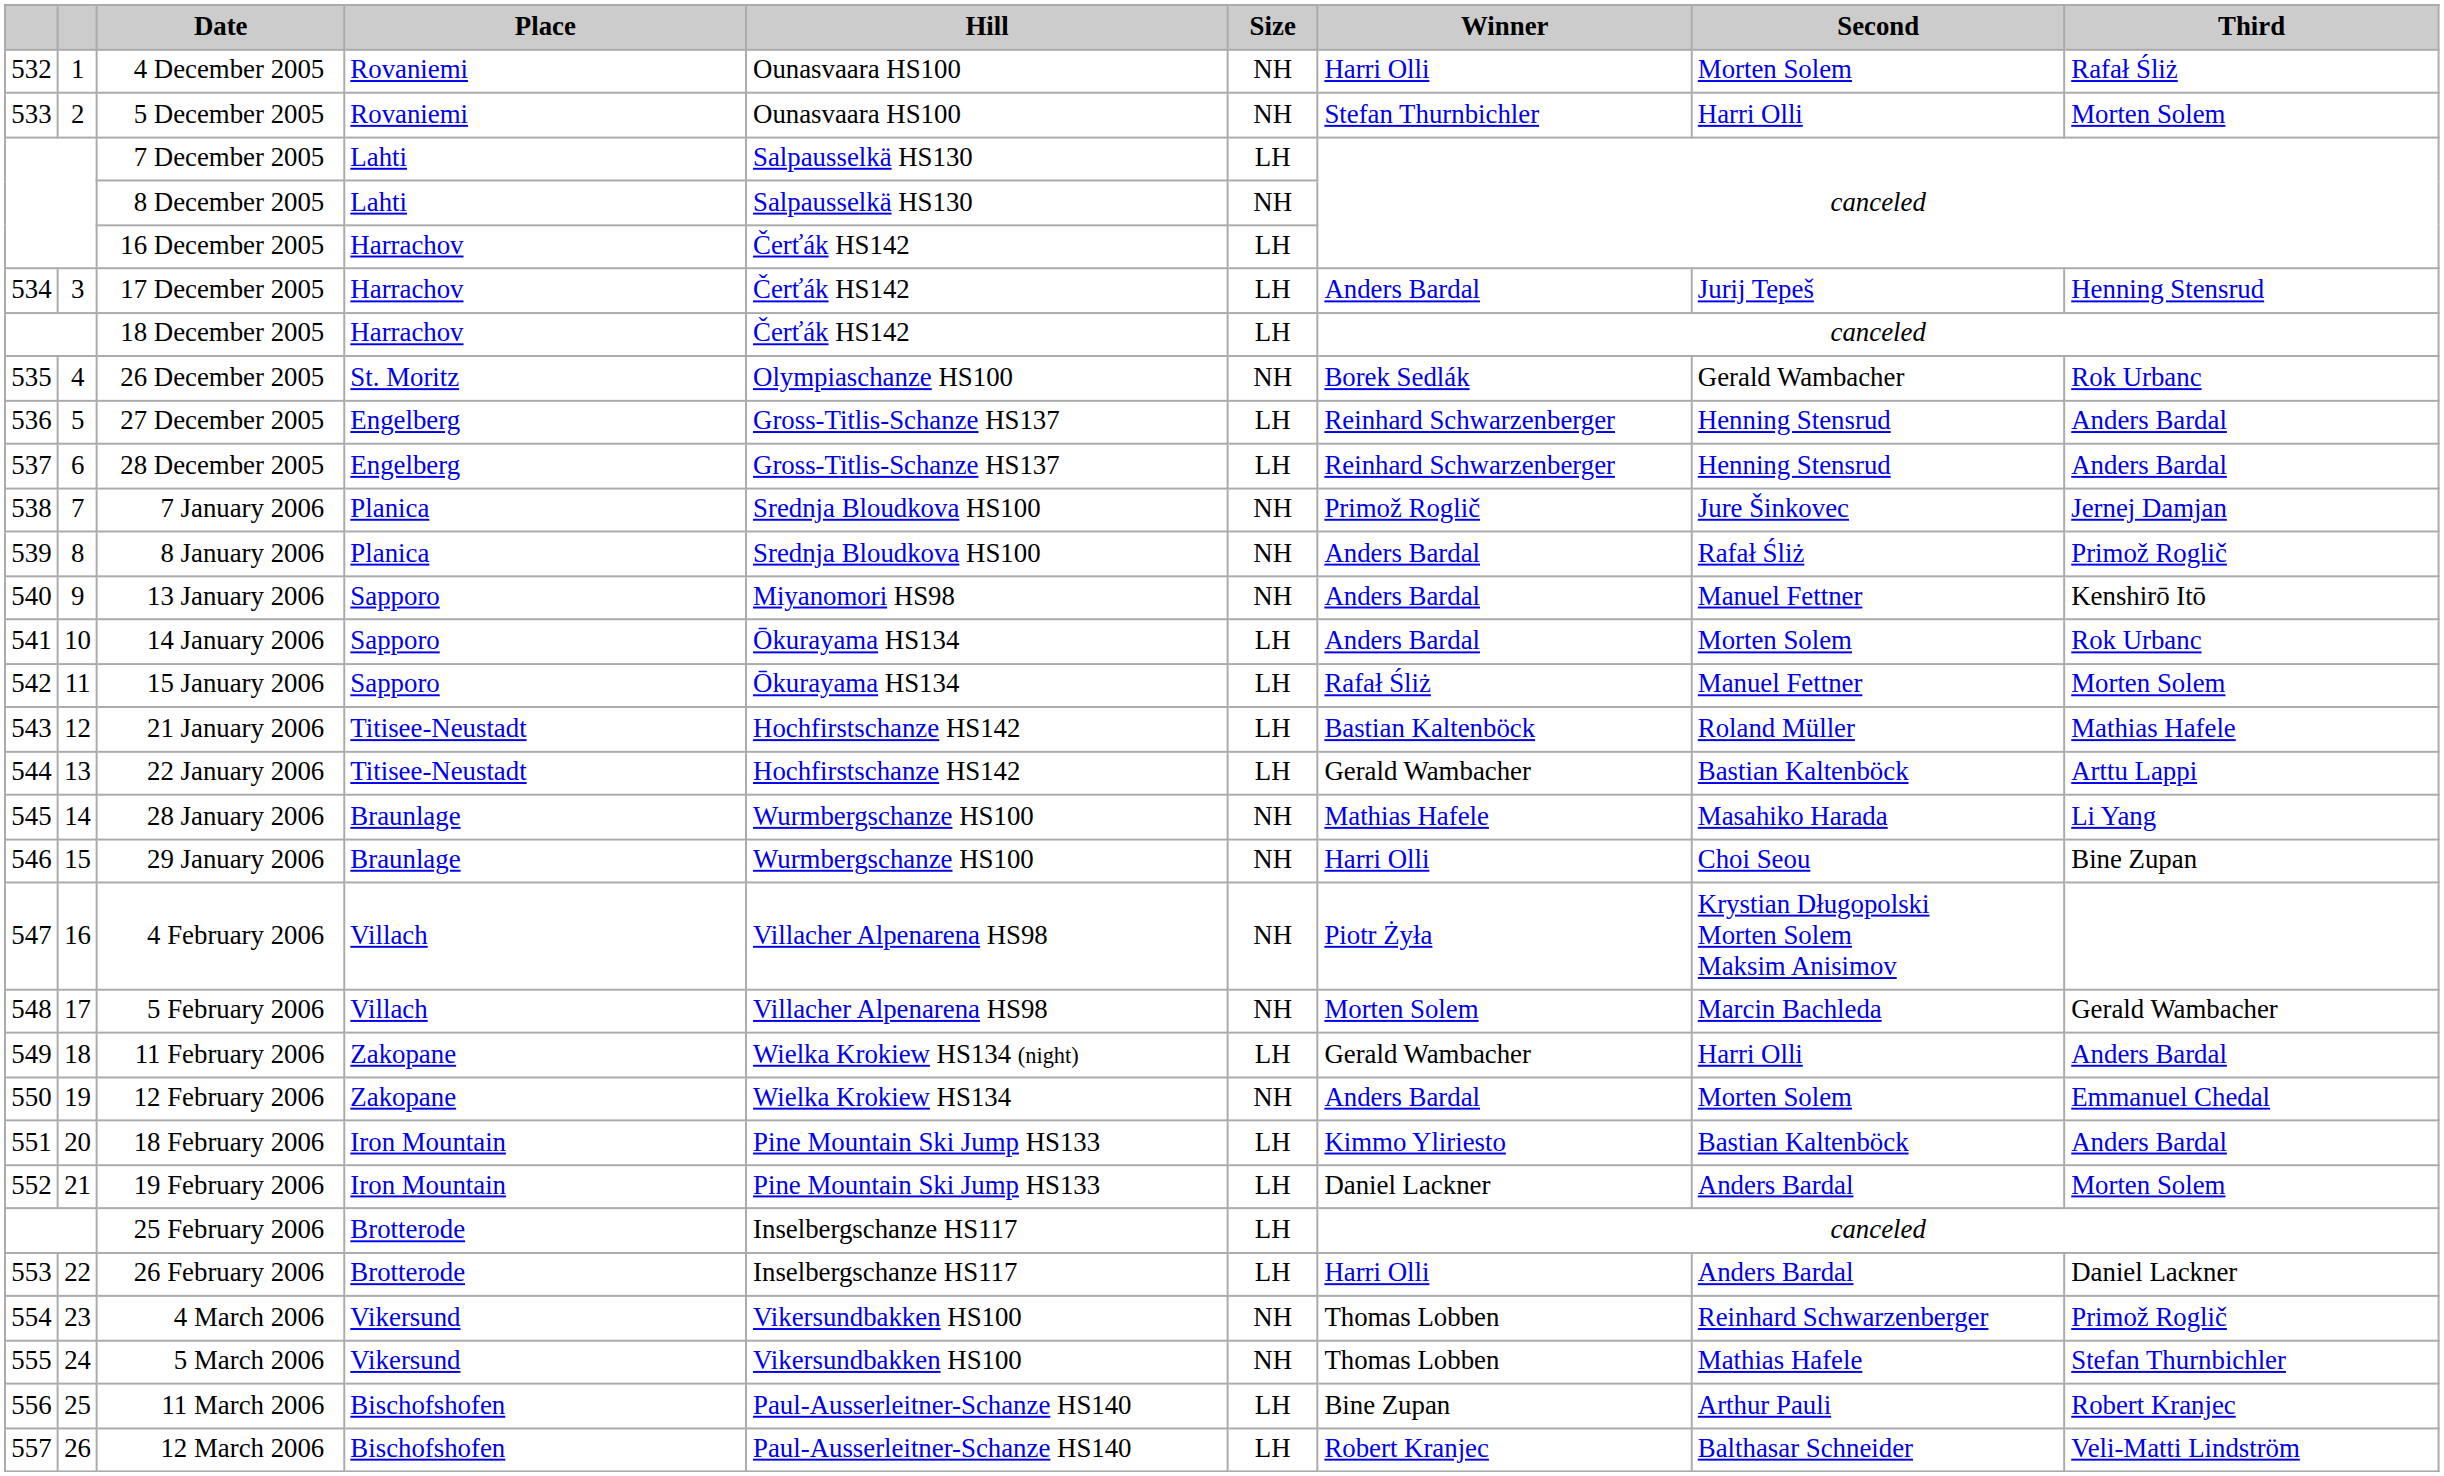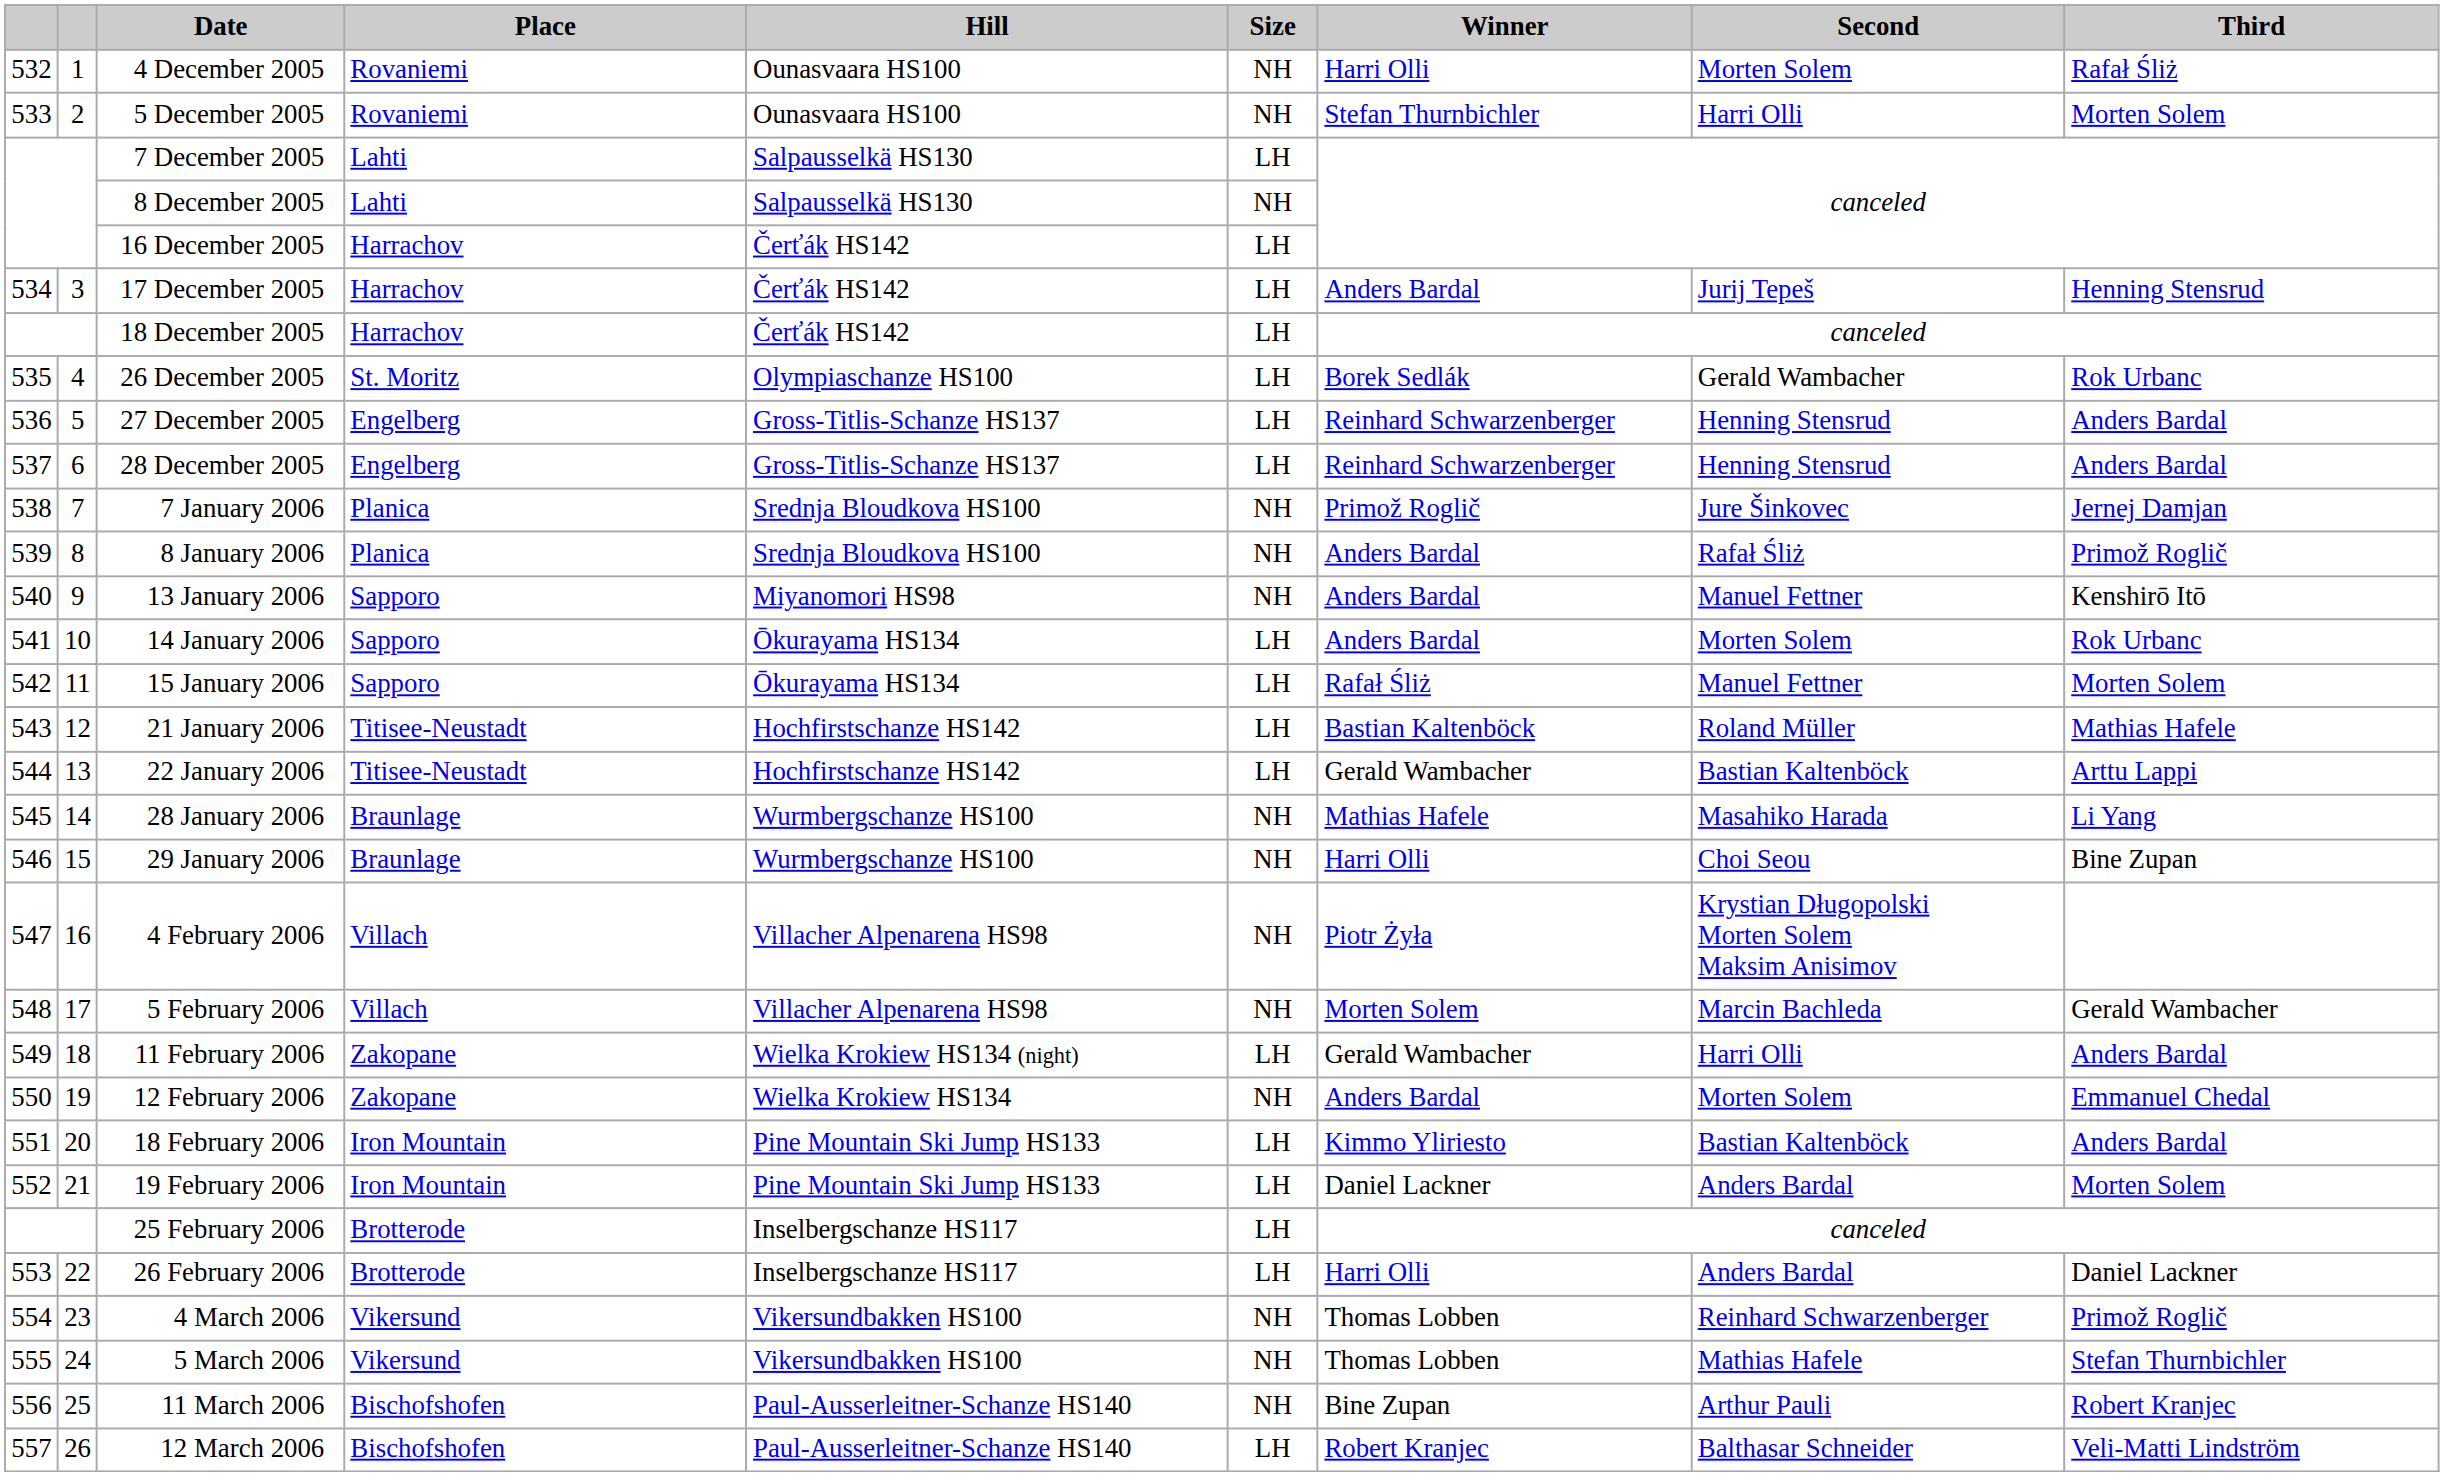 <table class="wikitable plainrowheaders" style="background:#fff; font-size:86%; line-height:16px; border:grey solid 1px; border-collapse:collapse;">
 <tr style="background:#ccc; text-align:center;">
 <th scope="col" style="background:#ccc; width=20 px;"></th>
 <th scope="col" style="background:#ccc; width=30 px;"></th>
 <th scope="col" style="background:#ccc; width:120px;">Date</th>
 <th scope="col" style="background:#ccc; width:200px;">Place</th>
 <th scope="col" style="background:#ccc; width:240px;">Hill</th>
 <th scope="col" style="background:#ccc; width:40px;">Size</th>
 <th scope="col" style="background:#ccc; width:185px;">Winner</th>
 <th scope="col" style="background:#ccc; width:185px;">Second</th>
 <th scope="col" style="background:#ccc; width:185px;">Third</th>
 </tr>
 <tr>
 <td align=center>532</td>
 <td align=center>1</td>
 <td align=right>4 December 2005  </td>
 <td> <a href='#'>Rovaniemi</a></td>
 <td>Ounasvaara HS100</td>
 <td align=center>NH</td>
 <td> <a href='#'>Harri Olli</a></td>
 <td> <a href='#'>Morten Solem</a></td>
 <td> <a href='#'>Rafał Śliż</a></td>
 </tr>
 <tr>
 <td align=center>533</td>
 <td align=center>2</td>
 <td align=right>5 December 2005  </td>
 <td> <a href='#'>Rovaniemi</a></td>
 <td>Ounasvaara HS100</td>
 <td align=center>NH</td>
 <td> <a href='#'>Stefan Thurnbichler</a></td>
 <td> <a href='#'>Harri Olli</a></td>
 <td> <a href='#'>Morten Solem</a></td>
 </tr>
 <tr>
 <td colspan=2 rowspan=3></td>
 <td align=right>7 December 2005  </td>
 <td> <a href='#'>Lahti</a></td>
 <td><a href='#'>Salpausselkä</a> HS130</td>
 <td align=center>LH</td>
 <td colspan=3 rowspan=3 align=center><em>canceled</em></td>
 </tr>
 <tr>
 <td align=right>8 December 2005  </td>
 <td> <a href='#'>Lahti</a></td>
 <td><a href='#'>Salpausselkä</a> HS130</td>
 <td align=center>NH</td>
 </tr>
 <tr>
 <td align=right>16 December 2005  </td>
 <td> <a href='#'>Harrachov</a></td>
 <td><a href='#'>Čerťák</a> HS142</td>
 <td align=center>LH</td>
 </tr>
 <tr>
 <td align=center>534</td>
 <td align=center>3</td>
 <td align=right>17 December 2005  </td>
 <td> <a href='#'>Harrachov</a></td>
 <td><a href='#'>Čerťák</a> HS142</td>
 <td align=center>LH</td>
 <td> <a href='#'>Anders Bardal</a></td>
 <td> <a href='#'>Jurij Tepeš</a></td>
 <td> <a href='#'>Henning Stensrud</a></td>
 </tr>
 <tr>
 <td colspan=2></td>
 <td align=right>18 December 2005  </td>
 <td> <a href='#'>Harrachov</a></td>
 <td><a href='#'>Čerťák</a> HS142</td>
 <td align=center>LH</td>
 <td colspan=3 align=center><em>canceled</em></td>
 </tr>
 <tr>
 <td align=center>535</td>
 <td align=center>4</td>
 <td align=right>26 December 2005  </td>
 <td> <a href='#'>St. Moritz</a></td>
 <td><a href='#'>Olympiaschanze</a> HS100</td>
-<td align=center>NH</td>
+<td align=center>LH</td>
 <td> <a href='#'>Borek Sedlák</a></td>
 <td> Gerald Wambacher</td>
 <td> <a href='#'>Rok Urbanc</a></td>
 </tr>
 <tr>
 <td align=center>536</td>
 <td align=center>5</td>
 <td align=right>27 December 2005  </td>
 <td> <a href='#'>Engelberg</a></td>
 <td><a href='#'>Gross-Titlis-Schanze</a> HS137</td>
 <td align=center>LH</td>
 <td> <a href='#'>Reinhard Schwarzenberger</a></td>
 <td> <a href='#'>Henning Stensrud</a></td>
 <td> <a href='#'>Anders Bardal</a></td>
 </tr>
 <tr>
 <td align=center>537</td>
 <td align=center>6</td>
 <td align=right>28 December 2005  </td>
 <td> <a href='#'>Engelberg</a></td>
 <td><a href='#'>Gross-Titlis-Schanze</a> HS137</td>
 <td align=center>LH</td>
 <td> <a href='#'>Reinhard Schwarzenberger</a></td>
 <td> <a href='#'>Henning Stensrud</a></td>
 <td> <a href='#'>Anders Bardal</a></td>
 </tr>
 <tr>
 <td align=center>538</td>
 <td align=center>7</td>
 <td align=right>7 January 2006  </td>
 <td> <a href='#'>Planica</a></td>
 <td><a href='#'>Srednja Bloudkova</a> HS100</td>
 <td align=center>NH</td>
 <td> <a href='#'>Primož Roglič</a></td>
 <td> <a href='#'>Jure Šinkovec</a></td>
 <td> <a href='#'>Jernej Damjan</a></td>
 </tr>
 <tr>
 <td align=center>539</td>
 <td align=center>8</td>
 <td align=right>8 January 2006  </td>
 <td> <a href='#'>Planica</a></td>
 <td><a href='#'>Srednja Bloudkova</a> HS100</td>
 <td align=center>NH</td>
 <td> <a href='#'>Anders Bardal</a></td>
 <td> <a href='#'>Rafał Śliż</a></td>
 <td> <a href='#'>Primož Roglič</a></td>
 </tr>
 <tr>
 <td align=center>540</td>
 <td align=center>9</td>
 <td align=right>13 January 2006  </td>
 <td> <a href='#'>Sapporo</a></td>
 <td><a href='#'>Miyanomori</a> HS98</td>
 <td align=center>NH</td>
 <td> <a href='#'>Anders Bardal</a></td>
 <td> <a href='#'>Manuel Fettner</a></td>
 <td> Kenshirō Itō</td>
 </tr>
 <tr>
 <td align=center>541</td>
 <td align=center>10</td>
 <td align=right>14 January 2006  </td>
 <td> <a href='#'>Sapporo</a></td>
 <td><a href='#'>Ōkurayama</a> HS134</td>
 <td align=center>LH</td>
 <td> <a href='#'>Anders Bardal</a></td>
 <td> <a href='#'>Morten Solem</a></td>
 <td> <a href='#'>Rok Urbanc</a></td>
 </tr>
 <tr>
 <td align=center>542</td>
 <td align=center>11</td>
 <td align=right>15 January 2006  </td>
 <td> <a href='#'>Sapporo</a></td>
 <td><a href='#'>Ōkurayama</a> HS134</td>
 <td align=center>LH</td>
 <td> <a href='#'>Rafał Śliż</a></td>
 <td> <a href='#'>Manuel Fettner</a></td>
 <td> <a href='#'>Morten Solem</a></td>
 </tr>
 <tr>
 <td align=center>543</td>
 <td align=center>12</td>
 <td align=right>21 January 2006  </td>
 <td> <a href='#'>Titisee-Neustadt</a></td>
 <td><a href='#'>Hochfirstschanze</a> HS142</td>
 <td align=center>LH</td>
 <td> <a href='#'>Bastian Kaltenböck</a></td>
 <td> <a href='#'>Roland Müller</a></td>
 <td> <a href='#'>Mathias Hafele</a></td>
 </tr>
 <tr>
 <td align=center>544</td>
 <td align=center>13</td>
 <td align=right>22 January 2006  </td>
 <td> <a href='#'>Titisee-Neustadt</a></td>
 <td><a href='#'>Hochfirstschanze</a> HS142</td>
 <td align=center>LH</td>
 <td> Gerald Wambacher</td>
 <td> <a href='#'>Bastian Kaltenböck</a></td>
 <td> <a href='#'>Arttu Lappi</a></td>
 </tr>
 <tr>
 <td align=center>545</td>
 <td align=center>14</td>
 <td align=right>28 January 2006  </td>
 <td> <a href='#'>Braunlage</a></td>
 <td><a href='#'>Wurmbergschanze</a> HS100</td>
 <td align=center>NH</td>
 <td> <a href='#'>Mathias Hafele</a></td>
 <td> <a href='#'>Masahiko Harada</a></td>
 <td> <a href='#'>Li Yang</a></td>
 </tr>
 <tr>
 <td align=center>546</td>
 <td align=center>15</td>
 <td align=right>29 January 2006  </td>
 <td> <a href='#'>Braunlage</a></td>
 <td><a href='#'>Wurmbergschanze</a> HS100</td>
 <td align=center>NH</td>
 <td> <a href='#'>Harri Olli</a></td>
 <td> <a href='#'>Choi Seou</a></td>
 <td> Bine Zupan</td>
 </tr>
 <tr>
 <td align=center>547</td>
 <td align=center>16</td>
 <td align=right>4 February 2006  </td>
 <td> <a href='#'>Villach</a></td>
 <td><a href='#'>Villacher Alpenarena</a> HS98</td>
 <td align=center>NH</td>
 <td> <a href='#'>Piotr Żyła</a></td>
 <td> <a href='#'>Krystian Długopolski</a><br> <a href='#'>Morten Solem</a><br> <a href='#'>Maksim Anisimov</a></td>
 <td></td>
 </tr>
 <tr>
 <td align=center>548</td>
 <td align=center>17</td>
 <td align=right>5 February 2006  </td>
 <td> <a href='#'>Villach</a></td>
 <td><a href='#'>Villacher Alpenarena</a> HS98</td>
 <td align=center>NH</td>
 <td> <a href='#'>Morten Solem</a></td>
 <td> <a href='#'>Marcin Bachleda</a></td>
 <td> Gerald Wambacher</td>
 </tr>
 <tr>
 <td align=center>549</td>
 <td align=center>18</td>
 <td align=right>11 February 2006  </td>
 <td> <a href='#'>Zakopane</a></td>
 <td><a href='#'>Wielka Krokiew</a> HS134 <small>(night)</small></td>
 <td align=center>LH</td>
 <td> Gerald Wambacher</td>
 <td> <a href='#'>Harri Olli</a></td>
 <td> <a href='#'>Anders Bardal</a></td>
 </tr>
 <tr>
 <td align=center>550</td>
 <td align=center>19</td>
 <td align=right>12 February 2006  </td>
 <td> <a href='#'>Zakopane</a></td>
 <td><a href='#'>Wielka Krokiew</a> HS134</td>
 <td align=center>NH</td>
 <td> <a href='#'>Anders Bardal</a></td>
 <td> <a href='#'>Morten Solem</a></td>
 <td> <a href='#'>Emmanuel Chedal</a></td>
 </tr>
 <tr>
 <td align=center>551</td>
 <td align=center>20</td>
 <td align=right>18 February 2006  </td>
 <td> <a href='#'>Iron Mountain</a></td>
 <td><a href='#'>Pine Mountain Ski Jump</a> HS133</td>
 <td align=center>LH</td>
 <td> <a href='#'>Kimmo Yliriesto</a></td>
 <td> <a href='#'>Bastian Kaltenböck</a></td>
 <td> <a href='#'>Anders Bardal</a></td>
 </tr>
 <tr>
 <td align=center>552</td>
 <td align=center>21</td>
 <td align=right>19 February 2006  </td>
 <td> <a href='#'>Iron Mountain</a></td>
 <td><a href='#'>Pine Mountain Ski Jump</a> HS133</td>
 <td align=center>LH</td>
 <td> Daniel Lackner</td>
 <td> <a href='#'>Anders Bardal</a></td>
 <td> <a href='#'>Morten Solem</a></td>
 </tr>
 <tr>
 <td colspan=2></td>
 <td align=right>25 February 2006  </td>
 <td> <a href='#'>Brotterode</a></td>
 <td>Inselbergschanze HS117</td>
 <td align=center>LH</td>
 <td colspan=3 align=center><em>canceled</em></td>
 </tr>
 <tr>
 <td align=center>553</td>
 <td align=center>22</td>
 <td align=right>26 February 2006  </td>
 <td> <a href='#'>Brotterode</a></td>
 <td>Inselbergschanze HS117</td>
 <td align=center>LH</td>
 <td> <a href='#'>Harri Olli</a></td>
 <td> <a href='#'>Anders Bardal</a></td>
 <td> Daniel Lackner</td>
 </tr>
 <tr>
 <td align=center>554</td>
 <td align=center>23</td>
 <td align=right>4 March 2006  </td>
 <td> <a href='#'>Vikersund</a></td>
 <td><a href='#'>Vikersundbakken</a> HS100</td>
 <td align=center>NH</td>
 <td> Thomas Lobben</td>
 <td> <a href='#'>Reinhard Schwarzenberger</a></td>
 <td> <a href='#'>Primož Roglič</a></td>
 </tr>
 <tr>
 <td align=center>555</td>
 <td align=center>24</td>
 <td align=right>5 March 2006  </td>
 <td> <a href='#'>Vikersund</a></td>
 <td><a href='#'>Vikersundbakken</a> HS100</td>
 <td align=center>NH</td>
 <td> Thomas Lobben</td>
 <td> <a href='#'>Mathias Hafele</a></td>
 <td> <a href='#'>Stefan Thurnbichler</a></td>
 </tr>
 <tr>
 <td align=center>556</td>
 <td align=center>25</td>
 <td align=right>11 March 2006  </td>
 <td> <a href='#'>Bischofshofen</a></td>
 <td><a href='#'>Paul-Ausserleitner-Schanze</a> HS140</td>
-<td align=center>LH</td>
+<td align=center>NH</td>
 <td> Bine Zupan</td>
 <td> <a href='#'>Arthur Pauli</a></td>
 <td> <a href='#'>Robert Kranjec</a></td>
 </tr>
 <tr>
 <td align=center>557</td>
 <td align=center>26</td>
 <td align=right>12 March 2006  </td>
 <td> <a href='#'>Bischofshofen</a></td>
 <td><a href='#'>Paul-Ausserleitner-Schanze</a> HS140</td>
 <td align=center>LH</td>
 <td> <a href='#'>Robert Kranjec</a></td>
 <td> <a href='#'>Balthasar Schneider</a></td>
 <td> <a href='#'>Veli-Matti Lindström</a></td>
 </tr>
 </table>
